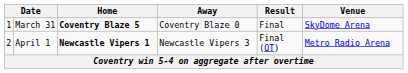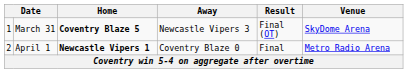 <table class="wikitable">
 <tr>
 <th colspan=2 width=75>Date</th>
 <th width=150>Home</th>
 <th width=150>Away</th>
 <th width=65>Result</th>
 <th width=150>Venue</th>
 </tr>
 <tr>
 <td>1</td>
 <td>March 31</td>
 <td><strong>Coventry Blaze 5</strong></td>
-<td>Coventry Blaze 0</td>
-<td>Final</td>
+<td>Newcastle Vipers 3</td>
+<td>Final (<a href='#'>OT</a>)</td>
 <td><a href='#'>SkyDome Arena</a></td>
 </tr>
 <tr>
 <td>2</td>
 <td>April 1</td>
 <td><strong>Newcastle Vipers 1</strong></td>
-<td>Newcastle Vipers 3</td>
-<td>Final (<a href='#'>OT</a>)</td>
+<td>Coventry Blaze 0</td>
+<td>Final</td>
 <td><a href='#'>Metro Radio Arena</a></td>
 </tr>
 <tr>
 <th colspan=8><strong><em>Coventry win 5-4 on aggregate after overtime</em></strong></th>
 </tr>
 </table>
